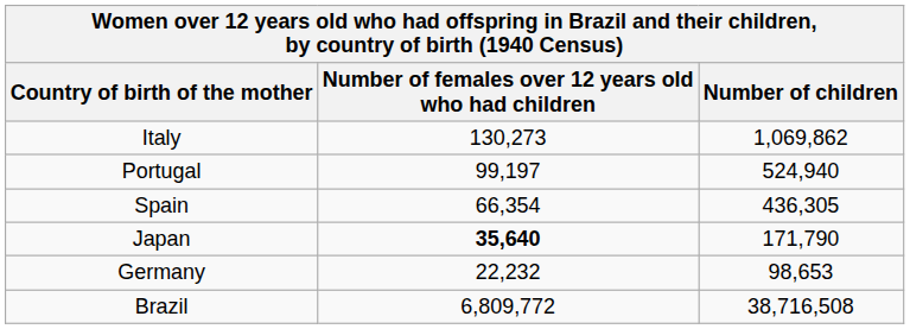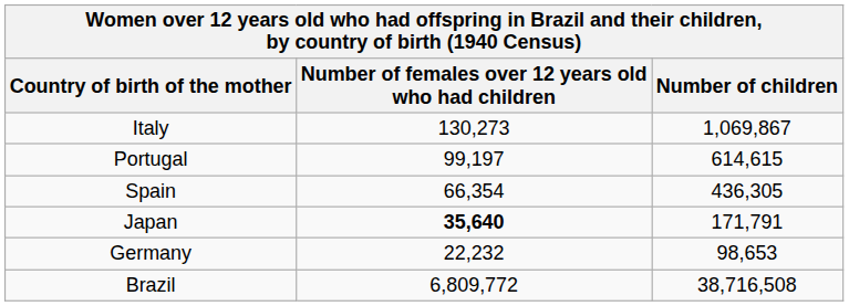 <table class="wikitable" style="text-align:center;">
 <tr>
 <th colspan=6>Women over 12 years old who had offspring in Brazil and their children,<br> by country of birth (1940 Census)</th>
 </tr>
 <tr>
 <th>Country of birth of the mother</th>
 <th>Number of females over 12 years old <br>who had children</th>
 <th>Number of children</th>
 </tr>
 <tr>
 <td>Italy</td>
 <td>130,273</td>
-<td>1,069,862</td>
+<td>1,069,867</td>
 </tr>
 <tr>
 <td>Portugal</td>
 <td>99,197</td>
-<td>524,940</td>
+<td>614,615</td>
 </tr>
 <tr>
 <td>Spain</td>
 <td>66,354</td>
 <td>436,305</td>
 </tr>
 <tr>
 <td>Japan</td>
 <td><strong>35,640</strong></td>
-<td>171,790</td>
+<td>171,791</td>
 </tr>
 <tr>
 <td>Germany</td>
 <td>22,232</td>
 <td>98,653</td>
 </tr>
 <tr>
 <td>Brazil</td>
 <td>6,809,772</td>
 <td>38,716,508</td>
 </tr>
 </table>
